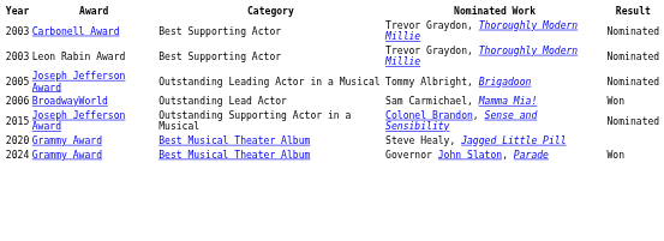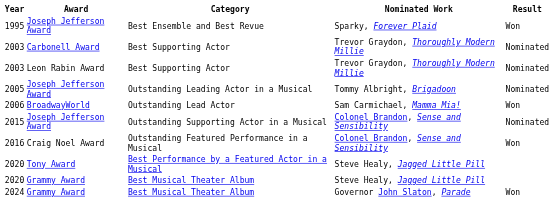 <table>
 <tr style="text-align:center;">
 <th>Year</th>
 <th>Award</th>
 <th>Category</th>
 <th>Nominated Work</th>
 <th>Result</th>
+</tr>
+<tr>
+<td>1995</td>
+<td><a href='#'>Joseph Jefferson Award</a></td>
+<td>Best Ensemble and Best Revue</td>
+<td>Sparky, <em><a href='#'>Forever Plaid</a></em></td>
+<td>Won</td>
 </tr>
 <tr>
 <td>2003</td>
 <td><a href='#'>Carbonell Award</a></td>
 <td>Best Supporting Actor</td>
 <td>Trevor Graydon, <em><a href='#'>Thoroughly Modern Millie</a></em></td>
 <td>Nominated</td>
 </tr>
 <tr>
 <td>2003</td>
 <td>Leon Rabin Award</td>
 <td>Best Supporting Actor</td>
 <td>Trevor Graydon, <em><a href='#'>Thoroughly Modern Millie</a></em></td>
 <td>Nominated</td>
 </tr>
 <tr>
 <td>2005</td>
 <td><a href='#'>Joseph Jefferson Award</a></td>
 <td>Outstanding Leading Actor in a Musical</td>
 <td>Tommy Albright, <em><a href='#'>Brigadoon</a></em></td>
 <td>Nominated</td>
 </tr>
 <tr>
 <td>2006</td>
 <td><a href='#'>BroadwayWorld</a></td>
 <td>Outstanding Lead Actor</td>
 <td>Sam Carmichael, <em><a href='#'>Mamma Mia!</a></em></td>
 <td>Won</td>
 </tr>
 <tr>
 <td>2015</td>
 <td><a href='#'>Joseph Jefferson Award</a></td>
 <td>Outstanding Supporting Actor in a Musical</td>
 <td><a href='#'>Colonel Brandon</a>, <em><a href='#'>Sense and Sensibility</a></em></td>
 <td>Nominated</td>
 </tr>
 <tr>
+<td>2016</td>
+<td>Craig Noel Award</td>
+<td>Outstanding Featured Performance in a Musical</td>
+<td><a href='#'>Colonel Brandon</a>, <em><a href='#'>Sense and Sensibility</a></em></td>
+<td>Won</td>
+</tr>
+<tr>
+<td>2020</td>
+<td><a href='#'>Tony Award</a></td>
+<td><a href='#'>Best Performance by a Featured Actor in a Musical</a></td>
+<td>Steve Healy, <a href='#'><em>Jagged Little Pill</em></a></td>
+<td></td>
+</tr>
+<tr>
 <td>2020</td>
 <td><a href='#'>Grammy Award</a></td>
 <td><a href='#'>Best Musical Theater Album</a></td>
 <td>Steve Healy, <a href='#'><em>Jagged Little Pill</em></a></td>
 <td></td>
 </tr>
 <tr>
 <td>2024</td>
 <td><a href='#'>Grammy Award</a></td>
 <td><a href='#'>Best Musical Theater Album</a></td>
 <td>Governor <a href='#'>John Slaton</a>, <em><a href='#'>Parade</a></em></td>
 <td>Won</td>
 </tr>
 </table>
